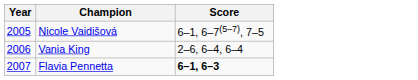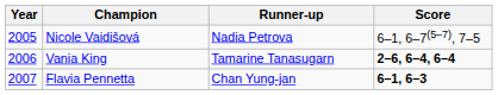 <table class="wikitable">
 <tr>
 <th style="width:40px">Year</th>
 <th style="width:200px">Champion</th>
+<th style="width:200px">Runner-up</th>
 <th style="width:140px" class="unsortable">Score</th>
 </tr>
 <tr>
 <td><a href='#'>2005</a></td>
 <td> <a href='#'>Nicole Vaidišová</a></td>
+<td> <a href='#'>Nadia Petrova</a></td>
 <td>6–1, 6–7<sup>(5–7)</sup>, 7–5</td>
 </tr>
 <tr>
 <td><a href='#'>2006</a></td>
 <td> <a href='#'>Vania King</a></td>
-<td>2–6, 6–4, 6–4</td>
+<td> <a href='#'>Tamarine Tanasugarn</a></td>
+<td><strong>2–6, 6–4, 6–4</strong></td>
 </tr>
 <tr>
 <td><a href='#'>2007</a></td>
 <td> <a href='#'>Flavia Pennetta</a></td>
+<td> <a href='#'>Chan Yung-jan</a></td>
 <td><strong>6–1, 6–3</strong></td>
 </tr>
 </table>
